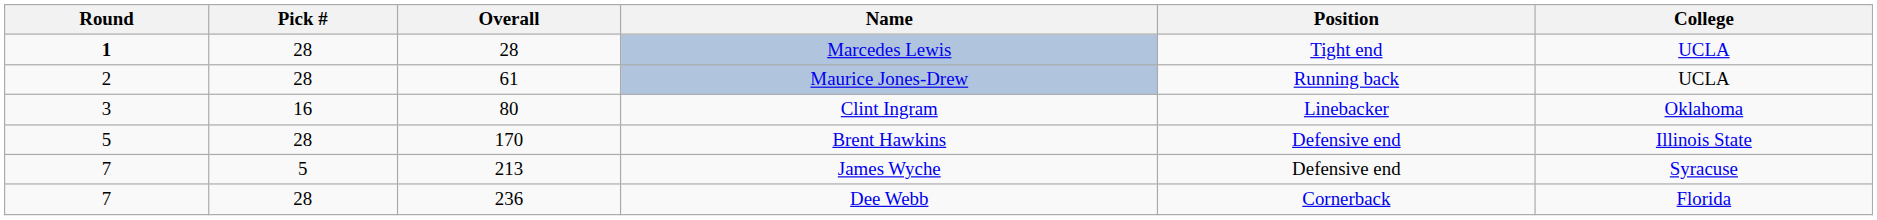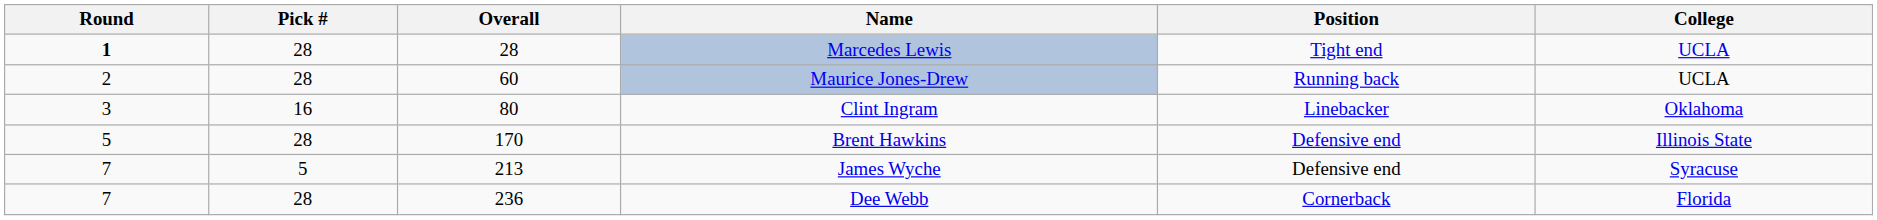 <table class="wikitable sortable sortable" style="width: 100%; text-align:center">
 <tr>
 <th>Round</th>
 <th>Pick #</th>
 <th>Overall</th>
 <th>Name</th>
 <th>Position</th>
 <th>College</th>
 </tr>
 <tr>
 <td><strong>1</strong></td>
 <td>28</td>
 <td>28</td>
 <td bgcolor=lightsteelblue><a href='#'>Marcedes Lewis</a></td>
 <td><a href='#'>Tight end</a></td>
 <td><a href='#'>UCLA</a></td>
 </tr>
 <tr>
 <td>2</td>
 <td>28</td>
-<td>61</td>
+<td>60</td>
 <td bgcolor=lightsteelblue><a href='#'>Maurice Jones-Drew</a></td>
 <td><a href='#'>Running back</a></td>
 <td>UCLA</td>
 </tr>
 <tr>
 <td>3</td>
 <td>16</td>
 <td>80</td>
 <td><a href='#'>Clint Ingram</a></td>
 <td><a href='#'>Linebacker</a></td>
 <td><a href='#'>Oklahoma</a></td>
 </tr>
 <tr>
 <td>5</td>
 <td>28</td>
 <td>170</td>
 <td><a href='#'>Brent Hawkins</a></td>
 <td><a href='#'>Defensive end</a></td>
 <td><a href='#'>Illinois State</a></td>
 </tr>
 <tr>
 <td>7</td>
 <td>5</td>
 <td>213</td>
 <td><a href='#'>James Wyche</a></td>
 <td>Defensive end</td>
 <td><a href='#'>Syracuse</a></td>
 </tr>
 <tr>
 <td>7</td>
 <td>28</td>
 <td>236</td>
 <td><a href='#'>Dee Webb</a></td>
 <td><a href='#'>Cornerback</a></td>
 <td><a href='#'>Florida</a></td>
 </tr>
 </table>
